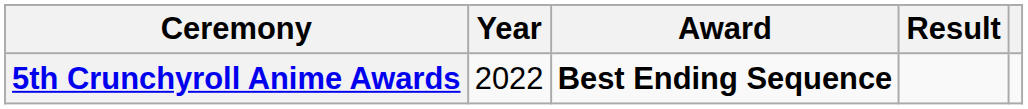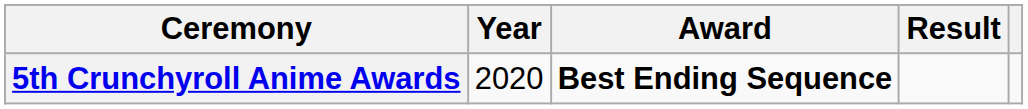 <table class="wikitable sortable plainrowheaders" style=text-align:center>
 <tr>
 <th scope="col">Ceremony</th>
 <th scope="col">Year</th>
 <th scope="col">Award</th>
 <th scope="col">Result</th>
 <th scope="col" class="unsortable"></th>
 </tr>
 <tr>
 <th scope="row" style="text-align:center"><a href='#'>5th Crunchyroll Anime Awards</a></th>
-<td>2022</td>
+<td>2020</td>
 <td><strong>Best Ending Sequence</strong></td>
 <td></td>
 <td align="center"></td>
 </tr>
 </table>
